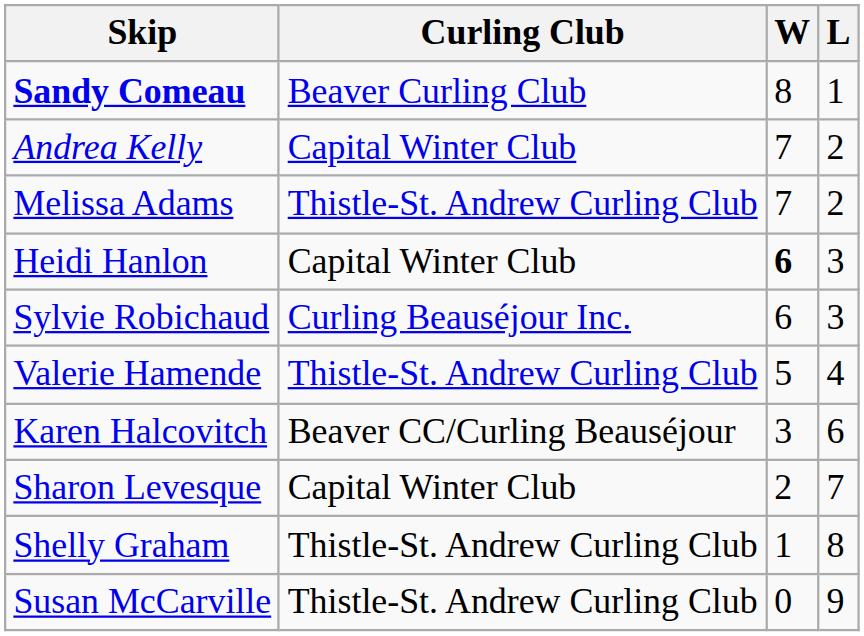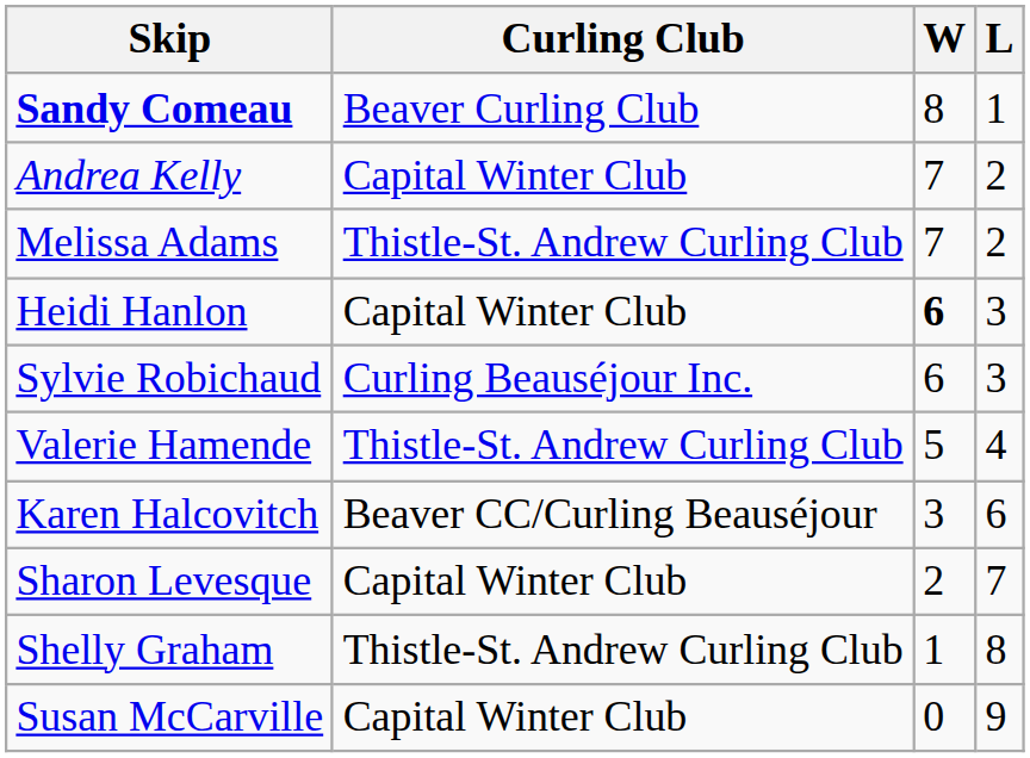 <table class="wikitable">
 <tr>
 <th>Skip</th>
 <th>Curling Club</th>
 <th>W</th>
 <th>L</th>
 </tr>
 <tr>
 <td><strong><a href='#'>Sandy Comeau</a></strong></td>
 <td><a href='#'>Beaver Curling Club</a></td>
 <td>8</td>
 <td>1</td>
 </tr>
 <tr>
 <td><em><a href='#'>Andrea Kelly</a></em></td>
 <td><a href='#'>Capital Winter Club</a></td>
 <td>7</td>
 <td>2</td>
 </tr>
 <tr>
 <td><a href='#'>Melissa Adams</a></td>
 <td><a href='#'>Thistle-St. Andrew Curling Club</a></td>
 <td>7</td>
 <td>2</td>
 </tr>
 <tr>
 <td><a href='#'>Heidi Hanlon</a></td>
 <td>Capital Winter Club</td>
 <td><strong>6</strong></td>
 <td>3</td>
 </tr>
 <tr>
 <td><a href='#'>Sylvie Robichaud</a></td>
 <td><a href='#'>Curling Beauséjour Inc.</a></td>
 <td>6</td>
 <td>3</td>
 </tr>
 <tr>
 <td><a href='#'>Valerie Hamende</a></td>
 <td><a href='#'>Thistle-St. Andrew Curling Club</a></td>
 <td>5</td>
 <td>4</td>
 </tr>
 <tr>
 <td><a href='#'>Karen Halcovitch</a></td>
 <td>Beaver CC/Curling Beauséjour</td>
 <td>3</td>
 <td>6</td>
 </tr>
 <tr>
 <td><a href='#'>Sharon Levesque</a></td>
 <td>Capital Winter Club</td>
 <td>2</td>
 <td>7</td>
 </tr>
 <tr>
 <td><a href='#'>Shelly Graham</a></td>
 <td>Thistle-St. Andrew Curling Club</td>
 <td>1</td>
 <td>8</td>
 </tr>
 <tr>
 <td><a href='#'>Susan McCarville</a></td>
-<td>Thistle-St. Andrew Curling Club</td>
+<td>Capital Winter Club</td>
 <td>0</td>
 <td>9</td>
 </tr>
 </table>
